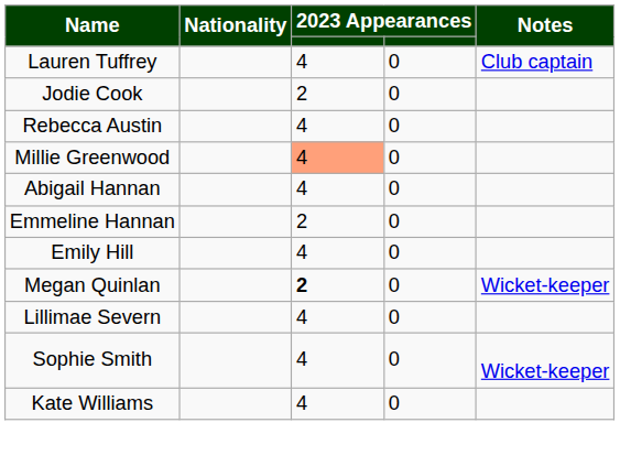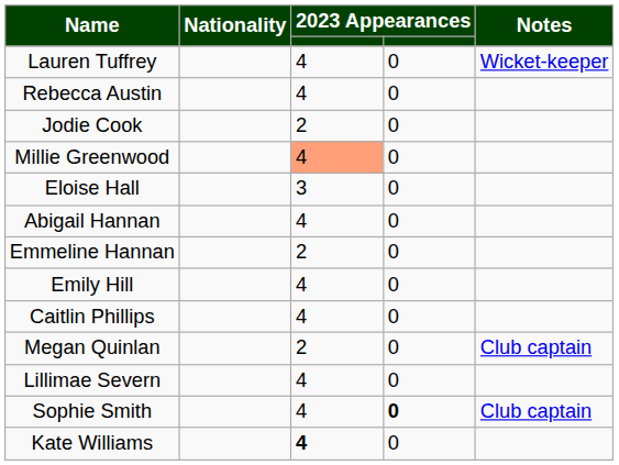 <table class="wikitable sortable">
 <tr>
 <th style="background:#004000; color:white" scope="col" rowspan="2">Name</th>
 <th style="background:#004000; color:white" scope="col" rowspan="2">Nationality</th>
 <th style="background:#004000; color:white" scope="col" colspan="2">2023 Appearances</th>
 <th style="background:#004000; color:white" scope="col" rowspan="2">Notes</th>
 </tr>
 <tr>
 <th style="background:#004000; color:white" scope="col" rowspan="1"></th>
 <th style="background:#004000; color:white" scope="col" rowspan="1"></th>
 </tr>
 <tr>
 <td style="text-align:center">Lauren Tuffrey</td>
 <td></td>
 <td>4</td>
 <td>0</td>
-<td><a href='#'>Club captain</a></td>
+<td><a href='#'>Wicket-keeper</a></td>
+</tr>
+<tr>
+<td style="text-align:center">Rebecca Austin</td>
+<td></td>
+<td>4</td>
+<td>0</td>
+<td></td>
 </tr>
 <tr>
 <td style="text-align:center">Jodie Cook</td>
 <td></td>
 <td>2</td>
 <td>0</td>
 <td></td>
 </tr>
 <tr>
-<td style="text-align:center">Rebecca Austin</td>
+<td style="text-align:center">Millie Greenwood</td>
 <td></td>
-<td>4</td>
+<td style="background: lightsalmon;">4</td>
 <td>0</td>
 <td></td>
 </tr>
 <tr>
-<td style="text-align:center">Millie Greenwood</td>
+<td style="text-align:center">Eloise Hall</td>
 <td></td>
-<td style="background: lightsalmon;">4</td>
+<td>3</td>
 <td>0</td>
 <td></td>
 </tr>
 <tr>
 <td style="text-align:center">Abigail Hannan</td>
 <td></td>
 <td>4</td>
 <td>0</td>
 <td></td>
 </tr>
 <tr>
 <td style="text-align:center">Emmeline Hannan</td>
 <td></td>
 <td>2</td>
 <td>0</td>
 <td></td>
 </tr>
 <tr>
 <td style="text-align:center">Emily Hill</td>
 <td></td>
 <td>4</td>
 <td>0</td>
 <td></td>
 </tr>
 <tr>
+<td style="text-align:center">Caitlin Phillips</td>
+<td></td>
+<td>4</td>
+<td>0</td>
+<td></td>
+</tr>
+<tr>
 <td style="text-align:center">Megan Quinlan</td>
 <td></td>
-<td><strong>2</strong></td>
+<td>2</td>
 <td>0</td>
-<td><a href='#'>Wicket-keeper</a></td>
+<td><a href='#'>Club captain</a></td>
 </tr>
 <tr>
 <td style="text-align:center">Lillimae Severn</td>
 <td></td>
 <td>4</td>
 <td>0</td>
 <td></td>
 </tr>
 <tr>
 <td style="text-align:center">Sophie Smith</td>
 <td></td>
 <td>4</td>
-<td>0</td>
-<td><br><a href='#'>Wicket-keeper</a></td>
+<td><strong>0</strong></td>
+<td><a href='#'>Club captain</a></td>
 </tr>
 <tr>
 <td style="text-align:center">Kate Williams</td>
 <td></td>
-<td>4</td>
+<td><strong>4</strong></td>
 <td>0</td>
 <td></td>
 </tr>
 </table>
